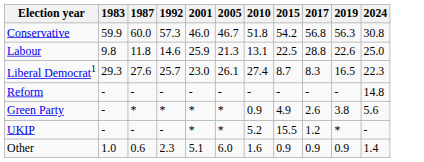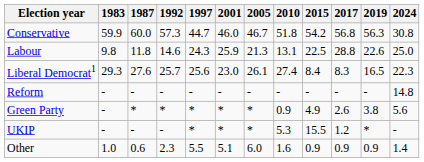 <table class="wikitable">
 <tr>
 <th>Election year</th>
 <th>1983</th>
 <th>1987</th>
 <th>1992</th>
+<th>1997</th>
 <th>2001</th>
 <th>2005</th>
 <th>2010</th>
 <th>2015</th>
 <th>2017</th>
 <th>2019</th>
 <th>2024</th>
 </tr>
 <tr>
 <td><a href='#'>Conservative</a></td>
 <td>59.9</td>
 <td>60.0</td>
 <td>57.3</td>
+<td>44.7</td>
 <td>46.0</td>
 <td>46.7</td>
 <td>51.8</td>
 <td>54.2</td>
 <td>56.8</td>
 <td>56.3</td>
 <td>30.8</td>
 </tr>
 <tr>
 <td><a href='#'>Labour</a></td>
 <td>9.8</td>
 <td>11.8</td>
 <td>14.6</td>
+<td>24.3</td>
 <td>25.9</td>
 <td>21.3</td>
 <td>13.1</td>
 <td>22.5</td>
 <td>28.8</td>
 <td>22.6</td>
 <td>25.0</td>
 </tr>
 <tr>
 <td><a href='#'>Liberal Democrat</a><sup>1</sup></td>
 <td>29.3</td>
 <td>27.6</td>
 <td>25.7</td>
+<td>25.6</td>
 <td>23.0</td>
 <td>26.1</td>
 <td>27.4</td>
-<td>8.7</td>
+<td>8.4</td>
 <td>8.3</td>
 <td>16.5</td>
 <td>22.3</td>
 </tr>
 <tr>
 <td><a href='#'>Reform</a></td>
+<td>-</td>
 <td>-</td>
 <td>-</td>
 <td>-</td>
 <td>-</td>
 <td>-</td>
 <td>-</td>
 <td>-</td>
 <td>-</td>
 <td>-</td>
 <td>14.8</td>
 </tr>
 <tr>
 <td><a href='#'>Green Party</a></td>
 <td>-</td>
 <td>*</td>
 <td>*</td>
 <td>*</td>
 <td>*</td>
+<td>*</td>
 <td>0.9</td>
 <td>4.9</td>
 <td>2.6</td>
 <td>3.8</td>
 <td>5.6</td>
 </tr>
 <tr>
 <td><a href='#'>UKIP</a></td>
 <td>-</td>
 <td>-</td>
 <td>-</td>
 <td>*</td>
 <td>*</td>
-<td>5.2</td>
+<td>*</td>
+<td>5.3</td>
 <td>15.5</td>
 <td>1.2</td>
 <td>*</td>
 <td>-</td>
 </tr>
 <tr>
 <td>Other</td>
 <td>1.0</td>
 <td>0.6</td>
 <td>2.3</td>
+<td>5.5</td>
 <td>5.1</td>
 <td>6.0</td>
 <td>1.6</td>
 <td>0.9</td>
 <td>0.9</td>
 <td>0.9</td>
 <td>1.4</td>
 </tr>
 </table>
